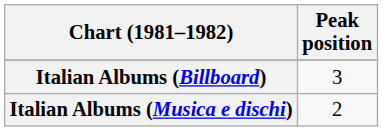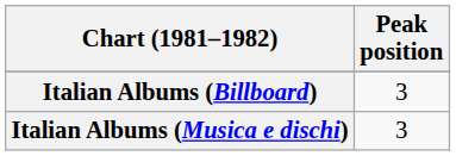 <table class="wikitable sortable plainrowheaders" style="text-align:center">
 <tr>
 <th scope="col">Chart (1981–1982)</th>
 <th scope="col">Peak<br>position</th>
 </tr>
 <tr>
 </tr>
 <tr>
 </tr>
 <tr>
 <th scope="row">Italian Albums (<em><a href='#'>Billboard</a></em>)</th>
 <td>3</td>
 </tr>
 <tr>
 <th scope="row">Italian Albums (<em><a href='#'>Musica e dischi</a></em>)</th>
-<td>2</td>
+<td>3</td>
 </tr>
 </table>
